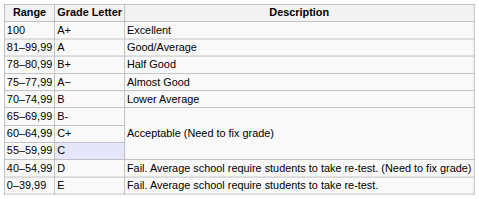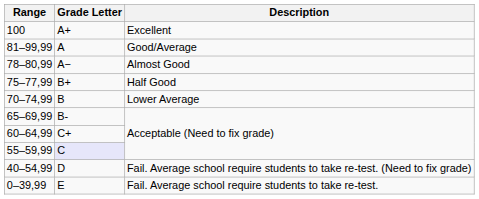 <table class="wikitable">
 <tr>
 <th>Range</th>
 <th>Grade Letter</th>
 <th>Description</th>
 </tr>
 <tr>
 <td>100</td>
 <td>A+</td>
 <td>Excellent</td>
 </tr>
 <tr>
 <td>81–99,99</td>
 <td>A</td>
 <td>Good/Average</td>
 </tr>
 <tr>
 <td>78–80,99</td>
-<td>B+</td>
-<td>Half Good</td>
+<td>A−</td>
+<td>Almost Good</td>
 </tr>
 <tr>
 <td>75–77,99</td>
-<td>A−</td>
-<td>Almost Good</td>
+<td>B+</td>
+<td>Half Good</td>
 </tr>
 <tr>
 <td>70–74,99</td>
 <td>B</td>
 <td>Lower Average</td>
 </tr>
 <tr>
 <td>65–69,99</td>
 <td>B-</td>
 <td rowspan="3">Acceptable (Need to fix grade)</td>
 </tr>
 <tr>
 <td>60–64,99</td>
 <td>C+</td>
 </tr>
 <tr>
 <td>55–59,99</td>
 <td style="background: lavender;">C</td>
 </tr>
 <tr>
 <td>40–54,99</td>
 <td>D</td>
 <td>Fail. Average school require students to take re-test.  (Need to fix grade)</td>
 </tr>
 <tr>
 <td>0–39,99</td>
 <td>E</td>
 <td>Fail. Average school require students to take re-test.</td>
 </tr>
 </table>
